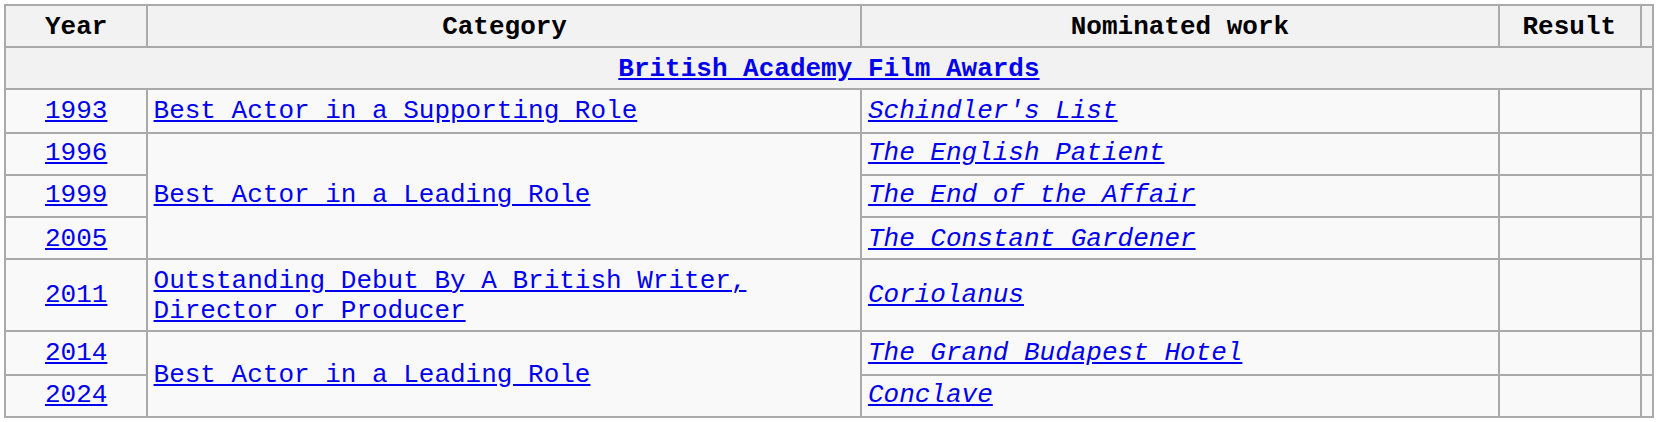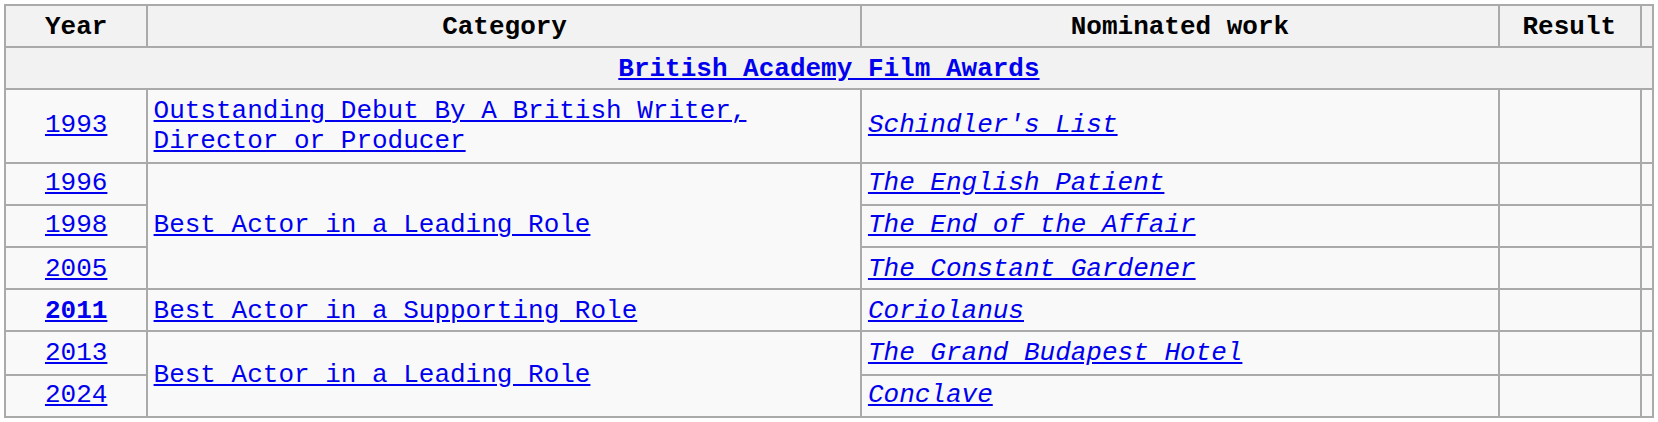 <table class=wikitable>
 <tr>
 <th scope="col" style="width:5em;">Year</th>
 <th scope="col" style="width:27em;">Category</th>
 <th scope="col" style="width:24em;">Nominated work</th>
 <th scope="col" style="width:5em;">Result</th>
 <th></th>
 </tr>
 <tr>
 <th colspan="7"><a href='#'>British Academy Film Awards</a></th>
 </tr>
 <tr>
 <td style="text-align:center;"><a href='#'>1993</a></td>
-<td><a href='#'>Best Actor in a Supporting Role</a></td>
+<td><a href='#'>Outstanding Debut By A British Writer, Director or Producer</a></td>
 <td><em><a href='#'>Schindler's List</a></em></td>
 <td></td>
 <td rowspan="1" style="text-align:center;"></td>
 </tr>
 <tr>
 <td style="text-align:center;"><a href='#'>1996</a></td>
 <td rowspan=3><a href='#'>Best Actor in a Leading Role</a></td>
 <td><em><a href='#'>The English Patient</a></em></td>
 <td></td>
 <td style="text-align:center;"></td>
 </tr>
 <tr>
-<td style="text-align:center;"><a href='#'>1999</a></td>
+<td style="text-align:center;"><a href='#'>1998</a></td>
 <td><em><a href='#'>The End of the Affair</a></em></td>
 <td></td>
 <td style="text-align:center;"></td>
 </tr>
 <tr>
 <td style="text-align:center;"><a href='#'>2005</a></td>
 <td><em><a href='#'>The Constant Gardener</a></em></td>
 <td></td>
 <td style="text-align:center;"></td>
 </tr>
 <tr>
-<td style="text-align:center;"><a href='#'>2011</a></td>
-<td><a href='#'>Outstanding Debut By A British Writer, Director or Producer</a></td>
+<td style="text-align:center;"><strong><a href='#'>2011</a></strong></td>
+<td><a href='#'>Best Actor in a Supporting Role</a></td>
 <td><em><a href='#'>Coriolanus</a></em></td>
 <td></td>
 <td style="text-align:center;"></td>
 </tr>
 <tr>
-<td style="text-align:center;"><a href='#'>2014</a></td>
+<td style="text-align:center;"><a href='#'>2013</a></td>
 <td rowspan=2><a href='#'>Best Actor in a Leading Role</a></td>
 <td><em><a href='#'>The Grand Budapest Hotel</a></em></td>
 <td></td>
 <td style="text-align:center;"></td>
 </tr>
 <tr>
 <td style="text-align:center;"><a href='#'>2024</a></td>
 <td><em><a href='#'>Conclave</a></em></td>
 <td></td>
 <td style="text-align:center;"></td>
 </tr>
 <tr>
 </tr>
 </table>
